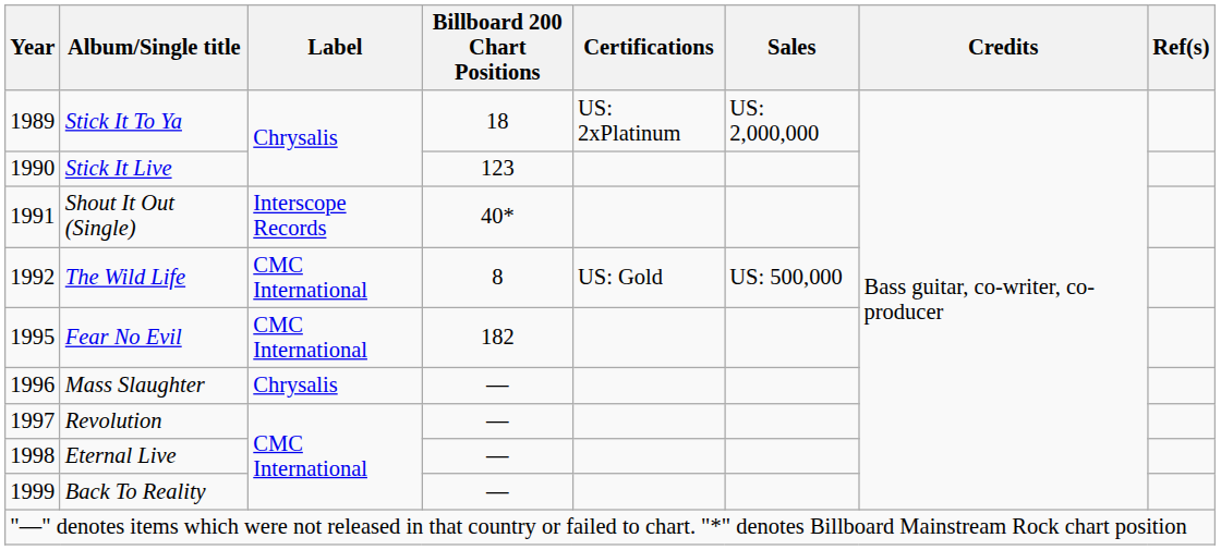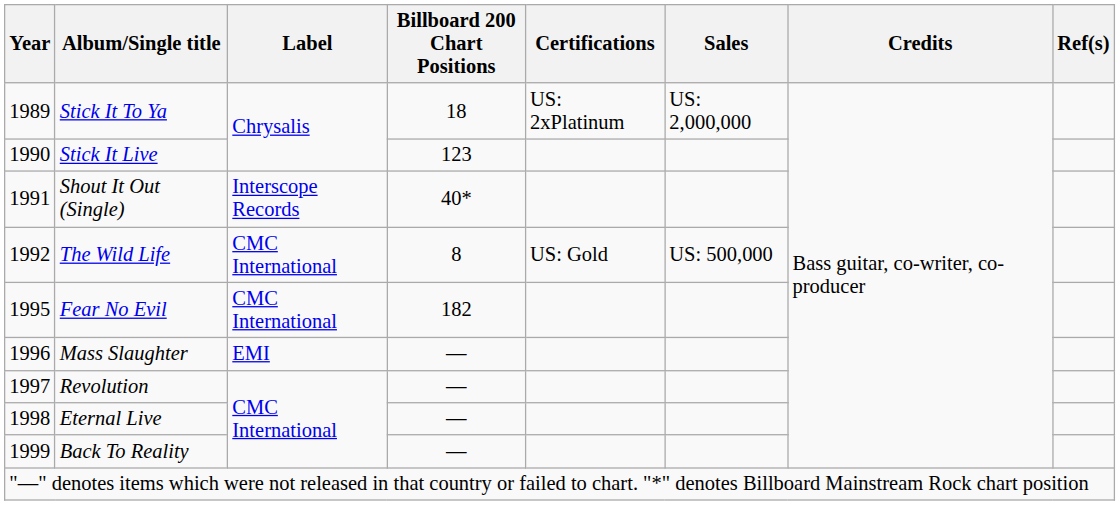 <table class="wikitable sortable">
 <tr>
 <th>Year</th>
 <th>Album/Single title</th>
 <th>Label</th>
 <th><strong>Billboard 200</strong><br>Chart Positions</th>
 <th>Certifications</th>
 <th>Sales</th>
 <th>Credits</th>
 <th>Ref(s)</th>
 </tr>
 <tr>
 <td>1989</td>
 <td><a href='#'><em>Stick It To Ya</em></a></td>
 <td rowspan="2"><a href='#'>Chrysalis</a></td>
 <td style="text-align: center;">18</td>
 <td>US: 2xPlatinum</td>
 <td>US: 2,000,000</td>
 <td rowspan="9">Bass guitar, co-writer, co-producer</td>
 <td></td>
 </tr>
 <tr>
 <td>1990</td>
 <td><em><a href='#'>Stick It Live</a></em></td>
 <td style="text-align: center;">123</td>
 <td></td>
 <td></td>
 <td></td>
 </tr>
 <tr>
 <td>1991</td>
 <td><em>Shout It Out</em> <em>(Single)</em></td>
 <td><a href='#'>Interscope Records</a></td>
 <td style="text-align: center;">40*</td>
 <td></td>
 <td></td>
 <td></td>
 </tr>
 <tr>
 <td>1992</td>
 <td><a href='#'><em>The Wild Life</em></a></td>
 <td><a href='#'>CMC International</a></td>
 <td style="text-align: center;">8</td>
 <td>US: Gold</td>
 <td>US: 500,000</td>
 <td></td>
 </tr>
 <tr>
 <td>1995</td>
 <td><a href='#'><em>Fear No Evil</em></a></td>
 <td><a href='#'>CMC International</a></td>
 <td style="text-align: center;">182</td>
 <td></td>
 <td></td>
 <td></td>
 </tr>
 <tr>
 <td>1996</td>
 <td><em>Mass Slaughter</em></td>
-<td><a href='#'>Chrysalis</a></td>
+<td><a href='#'>EMI</a></td>
 <td style="text-align: center;">—</td>
 <td></td>
 <td></td>
 <td></td>
 </tr>
 <tr>
 <td>1997</td>
 <td><em>Revolution</em></td>
 <td rowspan="3"><a href='#'>CMC International</a></td>
 <td style="text-align: center;">—</td>
 <td></td>
 <td></td>
 <td></td>
 </tr>
 <tr>
 <td>1998</td>
 <td><em>Eternal Live</em></td>
 <td style="text-align: center;">—</td>
 <td></td>
 <td></td>
 <td></td>
 </tr>
 <tr>
 <td>1999</td>
 <td><em>Back To Reality</em></td>
 <td style="text-align: center;">—</td>
 <td></td>
 <td></td>
 <td></td>
 </tr>
 <tr>
 <td colspan="8">"—" denotes items which were not released in that country or failed to chart. "*" denotes Billboard Mainstream Rock chart position</td>
 </tr>
 </table>
